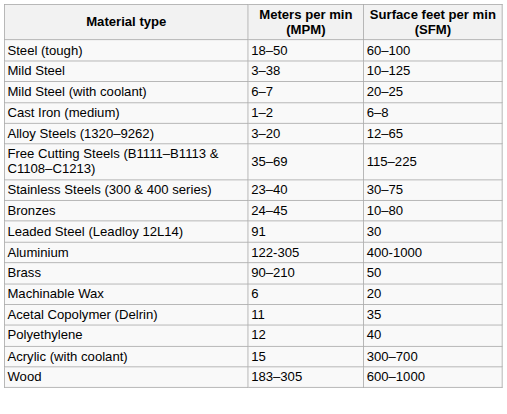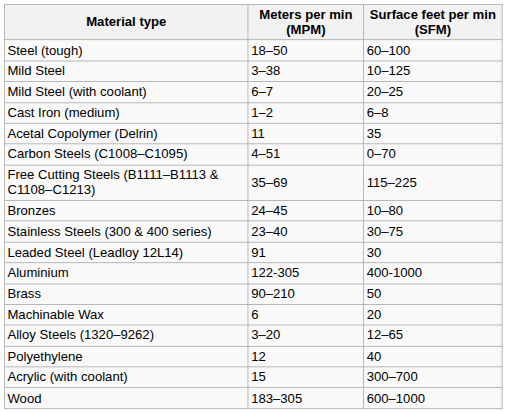 <table class="wikitable">
 <tr>
 <th>Material type</th>
 <th>Meters per min (MPM)</th>
 <th>Surface feet per min (SFM)</th>
 </tr>
 <tr>
 <td>Steel (tough)</td>
 <td>18–50</td>
 <td>60–100</td>
 </tr>
 <tr>
 <td>Mild Steel</td>
 <td>3–38</td>
 <td>10–125</td>
 </tr>
 <tr>
 <td>Mild Steel (with coolant)</td>
 <td>6–7</td>
 <td>20–25</td>
 </tr>
 <tr>
 <td>Cast Iron (medium)</td>
 <td>1–2</td>
 <td>6–8</td>
 </tr>
 <tr>
-<td>Alloy Steels (1320–9262)</td>
-<td>3–20</td>
-<td>12–65</td>
+<td>Acetal Copolymer (Delrin)</td>
+<td>11</td>
+<td>35</td>
+</tr>
+<tr>
+<td>Carbon Steels (C1008–C1095)</td>
+<td>4–51</td>
+<td>0–70</td>
 </tr>
 <tr>
 <td>Free Cutting Steels (B1111–B1113 & C1108–C1213)</td>
 <td>35–69</td>
 <td>115–225</td>
 </tr>
 <tr>
+<td>Bronzes</td>
+<td>24–45</td>
+<td>10–80</td>
+</tr>
+<tr>
 <td>Stainless Steels (300 & 400 series)</td>
 <td>23–40</td>
 <td>30–75</td>
-</tr>
-<tr>
-<td>Bronzes</td>
-<td>24–45</td>
-<td>10–80</td>
 </tr>
 <tr>
 <td>Leaded Steel (Leadloy 12L14)</td>
 <td>91</td>
 <td>30</td>
 </tr>
 <tr>
 <td>Aluminium</td>
 <td>122-305</td>
 <td>400-1000</td>
 </tr>
 <tr>
 <td>Brass</td>
 <td>90–210</td>
 <td>50</td>
 </tr>
 <tr>
 <td>Machinable Wax</td>
 <td>6</td>
 <td>20</td>
 </tr>
 <tr>
-<td>Acetal Copolymer (Delrin)</td>
-<td>11</td>
-<td>35</td>
+<td>Alloy Steels (1320–9262)</td>
+<td>3–20</td>
+<td>12–65</td>
 </tr>
 <tr>
 <td>Polyethylene</td>
 <td>12</td>
 <td>40</td>
 </tr>
 <tr>
 <td>Acrylic (with coolant)</td>
 <td>15</td>
 <td>300–700</td>
 </tr>
 <tr>
 <td>Wood</td>
 <td>183–305</td>
 <td>600–1000</td>
 </tr>
 </table>
